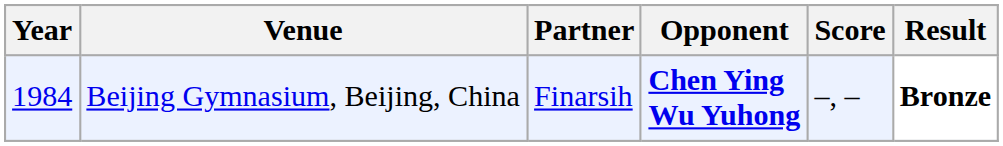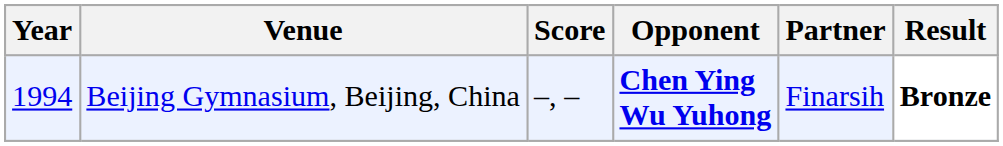 <table class="sortable wikitable" style="font-size: 90%;">
 <tr>
 <th>Year</th>
 <th>Venue</th>
+<th>Score</th>
+<th>Opponent</th>
 <th>Partner</th>
-<th>Opponent</th>
-<th>Score</th>
 <th>Result</th>
 </tr>
 <tr style="background:#ECF2FF">
-<td align="center"><a href='#'>1984</a></td>
+<td align="center"><a href='#'>1994</a></td>
 <td align="left"><a href='#'>Beijing Gymnasium</a>, Beijing, China</td>
+<td align="left">–, –</td>
+<td align="left"><strong> <a href='#'>Chen Ying</a> <br>  <a href='#'>Wu Yuhong</a></strong></td>
 <td align="left"> <a href='#'>Finarsih</a></td>
-<td align="left"><strong> <a href='#'>Chen Ying</a> <br>  <a href='#'>Wu Yuhong</a></strong></td>
-<td align="left">–, –</td>
 <td style="text-align:left; background:white"> <strong>Bronze</strong></td>
 </tr>
 </table>
